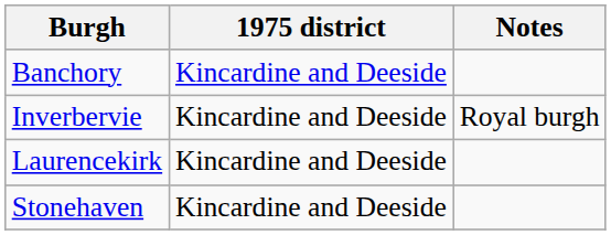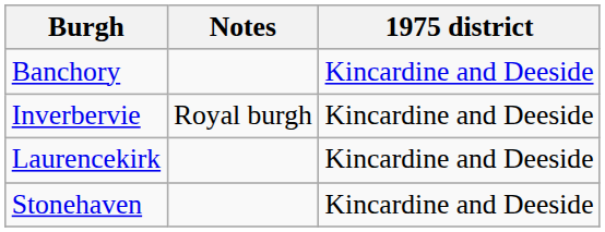 <table class="wikitable">
 <tr>
 <th>Burgh</th>
+<th>Notes</th>
 <th>1975 district</th>
-<th>Notes</th>
 </tr>
 <tr>
 <td><a href='#'>Banchory</a></td>
+<td></td>
 <td><a href='#'>Kincardine and Deeside</a></td>
-<td></td>
 </tr>
 <tr>
 <td><a href='#'>Inverbervie</a></td>
+<td>Royal burgh</td>
 <td>Kincardine and Deeside</td>
-<td>Royal burgh</td>
 </tr>
 <tr>
 <td><a href='#'>Laurencekirk</a></td>
+<td></td>
 <td>Kincardine and Deeside</td>
-<td></td>
 </tr>
 <tr>
 <td><a href='#'>Stonehaven</a></td>
+<td></td>
 <td>Kincardine and Deeside</td>
-<td></td>
 </tr>
 </table>
